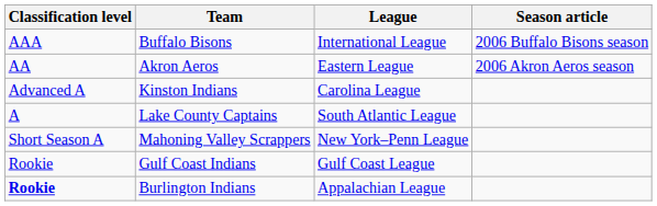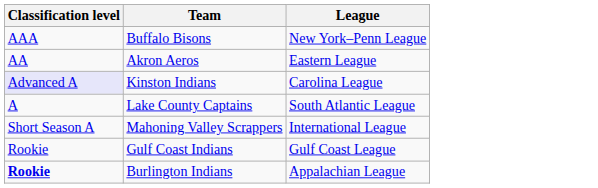 <table class="wikitable" border="1">
 <tr>
 <th>Classification level</th>
 <th>Team</th>
 <th>League</th>
-<th>Season article</th>
 </tr>
 <tr>
 <td><a href='#'>AAA</a></td>
 <td><a href='#'>Buffalo Bisons</a></td>
-<td><a href='#'>International League</a></td>
-<td><a href='#'>2006 Buffalo Bisons season</a></td>
+<td><a href='#'>New York–Penn League</a></td>
 </tr>
 <tr>
 <td><a href='#'>AA</a></td>
 <td><a href='#'>Akron Aeros</a></td>
 <td><a href='#'>Eastern League</a></td>
-<td><a href='#'>2006 Akron Aeros season</a></td>
 </tr>
 <tr>
-<td><a href='#'>Advanced A</a></td>
+<td style="background: lavender;"><a href='#'>Advanced A</a></td>
 <td><a href='#'>Kinston Indians</a></td>
 <td><a href='#'>Carolina League</a></td>
-<td></td>
 </tr>
 <tr>
 <td><a href='#'>A</a></td>
 <td><a href='#'>Lake County Captains</a></td>
 <td><a href='#'>South Atlantic League</a></td>
-<td></td>
 </tr>
 <tr>
 <td><a href='#'>Short Season A</a></td>
 <td><a href='#'>Mahoning Valley Scrappers</a></td>
-<td><a href='#'>New York–Penn League</a></td>
-<td></td>
+<td><a href='#'>International League</a></td>
 </tr>
 <tr>
 <td><a href='#'>Rookie</a></td>
 <td><a href='#'>Gulf Coast Indians</a></td>
 <td><a href='#'>Gulf Coast League</a></td>
-<td></td>
 </tr>
 <tr>
 <td><strong><a href='#'>Rookie</a></strong></td>
 <td><a href='#'>Burlington Indians</a></td>
 <td><a href='#'>Appalachian League</a></td>
-<td></td>
 </tr>
 </table>
